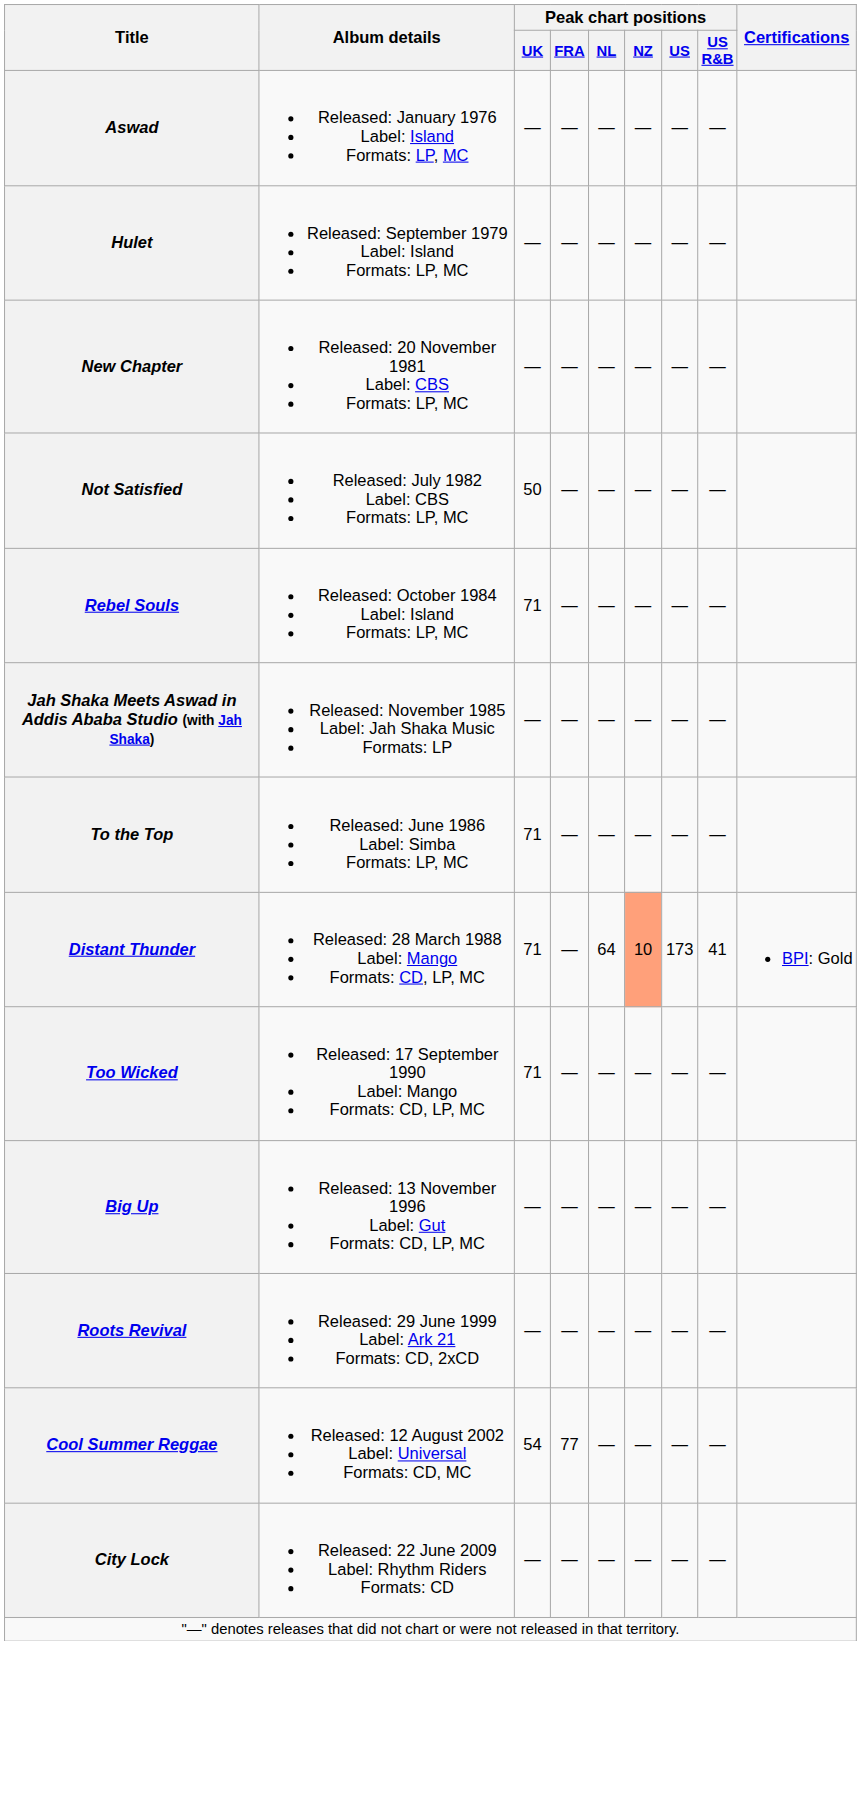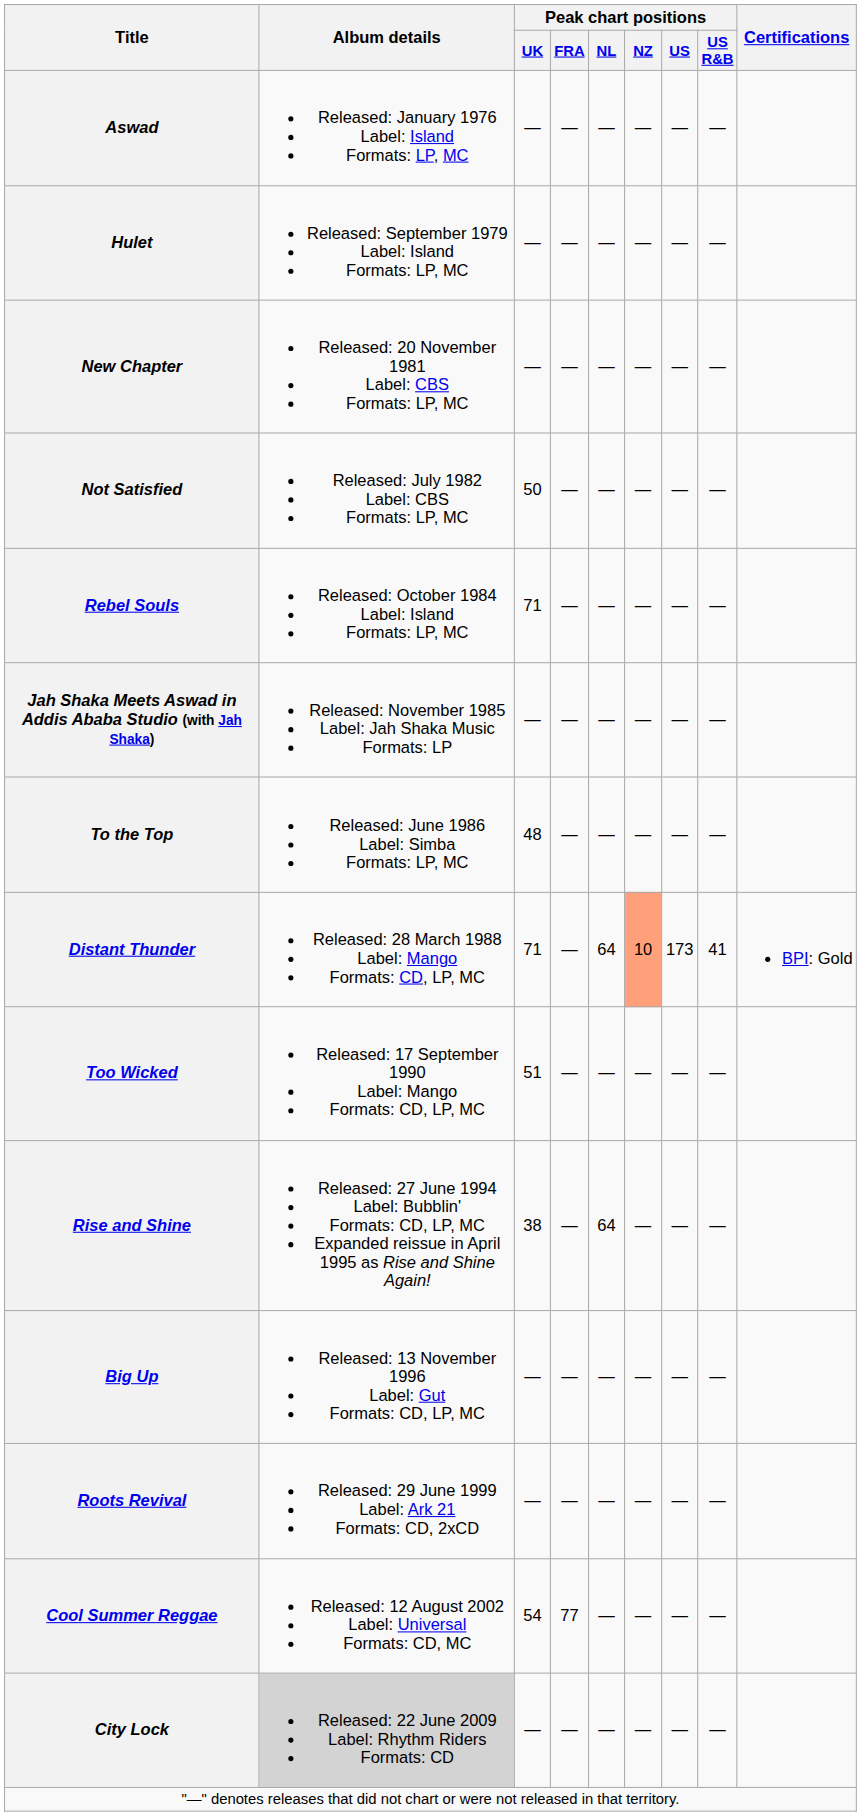 <table class="wikitable plainrowheaders" style="text-align:center;">
 <tr>
 <th rowspan="2" scope="col" style="width:15em;">Title</th>
 <th rowspan="2" scope="col" style="width:15em;">Album details</th>
 <th colspan="6">Peak chart positions</th>
 <th rowspan="2"><a href='#'>Certifications</a></th>
 </tr>
 <tr>
 <th scope="col" style="width:2em;font-size:90%;"><a href='#'>UK</a><br></th>
 <th scope="col" style="width:2em;font-size:90%;"><a href='#'>FRA</a><br></th>
 <th scope="col" style="width:2em;font-size:90%;"><a href='#'>NL</a><br></th>
 <th scope="col" style="width:2em;font-size:90%;"><a href='#'>NZ</a><br></th>
 <th scope="col" style="width:2em;font-size:90%;"><a href='#'>US</a><br></th>
 <th scope="col" style="width:2em;font-size:90%;"><a href='#'>US R&B</a><br></th>
 </tr>
 <tr>
 <th scope="row"><em>Aswad</em></th>
 <td><br><ul><li>Released: January 1976</li><li>Label: <a href='#'>Island</a></li><li>Formats: <a href='#'>LP</a>, <a href='#'>MC</a></li></ul></td>
 <td>—</td>
 <td>—</td>
 <td>—</td>
 <td>—</td>
 <td>—</td>
 <td>—</td>
 <td></td>
 </tr>
 <tr>
 <th scope="row"><em>Hulet</em></th>
 <td><br><ul><li>Released: September 1979</li><li>Label: Island</li><li>Formats: LP, MC</li></ul></td>
 <td>—</td>
 <td>—</td>
 <td>—</td>
 <td>—</td>
 <td>—</td>
 <td>—</td>
 <td></td>
 </tr>
 <tr>
 <th scope="row"><em>New Chapter</em></th>
 <td><br><ul><li>Released: 20 November 1981</li><li>Label: <a href='#'>CBS</a></li><li>Formats: LP, MC</li></ul></td>
 <td>—</td>
 <td>—</td>
 <td>—</td>
 <td>—</td>
 <td>—</td>
 <td>—</td>
 <td></td>
 </tr>
 <tr>
 <th scope="row"><em>Not Satisfied</em></th>
 <td><br><ul><li>Released: July 1982</li><li>Label: CBS</li><li>Formats: LP, MC</li></ul></td>
 <td>50</td>
 <td>—</td>
 <td>—</td>
 <td>—</td>
 <td>—</td>
 <td>—</td>
 <td></td>
 </tr>
 <tr>
 <th scope="row"><em><a href='#'>Rebel Souls</a></em></th>
 <td><br><ul><li>Released: October 1984</li><li>Label: Island</li><li>Formats: LP, MC</li></ul></td>
 <td>71</td>
 <td>—</td>
 <td>—</td>
 <td>—</td>
 <td>—</td>
 <td>—</td>
 <td></td>
 </tr>
 <tr>
 <th scope="row"><em>Jah Shaka Meets Aswad in Addis Ababa Studio</em> <small>(with <a href='#'>Jah Shaka</a>)</small></th>
 <td><br><ul><li>Released: November 1985</li><li>Label: Jah Shaka Music</li><li>Formats: LP</li></ul></td>
 <td>—</td>
 <td>—</td>
 <td>—</td>
 <td>—</td>
 <td>—</td>
 <td>—</td>
 <td></td>
 </tr>
 <tr>
 <th scope="row"><em>To the Top</em></th>
 <td><br><ul><li>Released: June 1986</li><li>Label: Simba</li><li>Formats: LP, MC</li></ul></td>
-<td>71</td>
+<td>48</td>
 <td>—</td>
 <td>—</td>
 <td>—</td>
 <td>—</td>
 <td>—</td>
 <td></td>
 </tr>
 <tr>
 <th scope="row"><em><a href='#'>Distant Thunder</a></em></th>
 <td><br><ul><li>Released: 28 March 1988</li><li>Label: <a href='#'>Mango</a></li><li>Formats: <a href='#'>CD</a>, LP, MC</li></ul></td>
 <td>71</td>
 <td>—</td>
 <td>64</td>
 <td style="background: lightsalmon;">10</td>
 <td>173</td>
 <td>41</td>
 <td><br><ul><li><a href='#'>BPI</a>: Gold</li></ul></td>
 </tr>
 <tr>
 <th scope="row"><em><a href='#'>Too Wicked</a></em></th>
 <td><br><ul><li>Released: 17 September 1990</li><li>Label: Mango</li><li>Formats: CD, LP, MC</li></ul></td>
-<td>71</td>
+<td>51</td>
 <td>—</td>
 <td>—</td>
+<td>—</td>
+<td>—</td>
+<td>—</td>
+<td></td>
+</tr>
+<tr>
+<th scope="row"><em><a href='#'>Rise and Shine</a></em></th>
+<td><br><ul><li>Released: 27 June 1994</li><li>Label: Bubblin'</li><li>Formats: CD, LP, MC</li><li>Expanded reissue in April 1995 as <em>Rise and Shine Again!</em></li></ul></td>
+<td>38</td>
+<td>—</td>
+<td>64</td>
 <td>—</td>
 <td>—</td>
 <td>—</td>
 <td></td>
 </tr>
 <tr>
 <th scope="row"><em><a href='#'>Big Up</a></em></th>
 <td><br><ul><li>Released: 13 November 1996</li><li>Label: <a href='#'>Gut</a></li><li>Formats: CD, LP, MC</li></ul></td>
 <td>—</td>
 <td>—</td>
 <td>—</td>
 <td>—</td>
 <td>—</td>
 <td>—</td>
 <td></td>
 </tr>
 <tr>
 <th scope="row"><em><a href='#'>Roots Revival</a></em></th>
 <td><br><ul><li>Released: 29 June 1999</li><li>Label: <a href='#'>Ark 21</a></li><li>Formats: CD, 2xCD</li></ul></td>
 <td>—</td>
 <td>—</td>
 <td>—</td>
 <td>—</td>
 <td>—</td>
 <td>—</td>
 <td></td>
 </tr>
 <tr>
 <th scope="row"><em><a href='#'>Cool Summer Reggae</a></em></th>
 <td><br><ul><li>Released: 12 August 2002</li><li>Label: <a href='#'>Universal</a></li><li>Formats: CD, MC</li></ul></td>
 <td>54</td>
 <td>77</td>
 <td>—</td>
 <td>—</td>
 <td>—</td>
 <td>—</td>
 <td></td>
 </tr>
 <tr>
 <th scope="row"><em>City Lock</em></th>
-<td><br><ul><li>Released: 22 June 2009</li><li>Label: Rhythm Riders</li><li>Formats: CD</li></ul></td>
+<td style="background: lightgrey;"><br><ul><li>Released: 22 June 2009</li><li>Label: Rhythm Riders</li><li>Formats: CD</li></ul></td>
 <td>—</td>
 <td>—</td>
 <td>—</td>
 <td>—</td>
 <td>—</td>
 <td>—</td>
 <td></td>
 </tr>
 <tr>
 <td colspan="9" style="font-size:90%">"—" denotes releases that did not chart or were not released in that territory.</td>
 </tr>
 </table>
